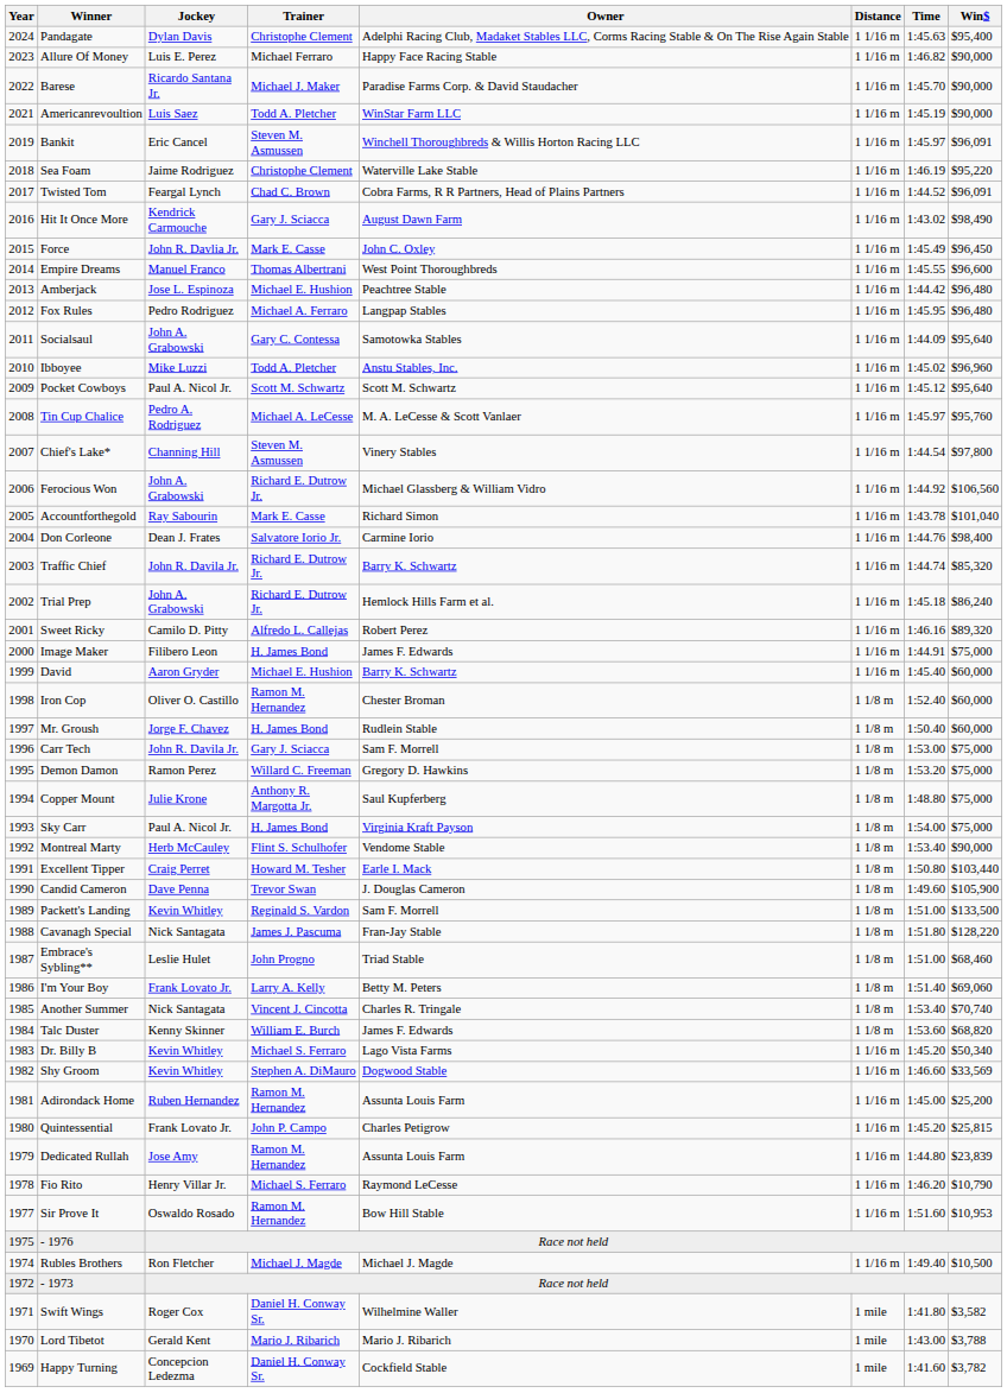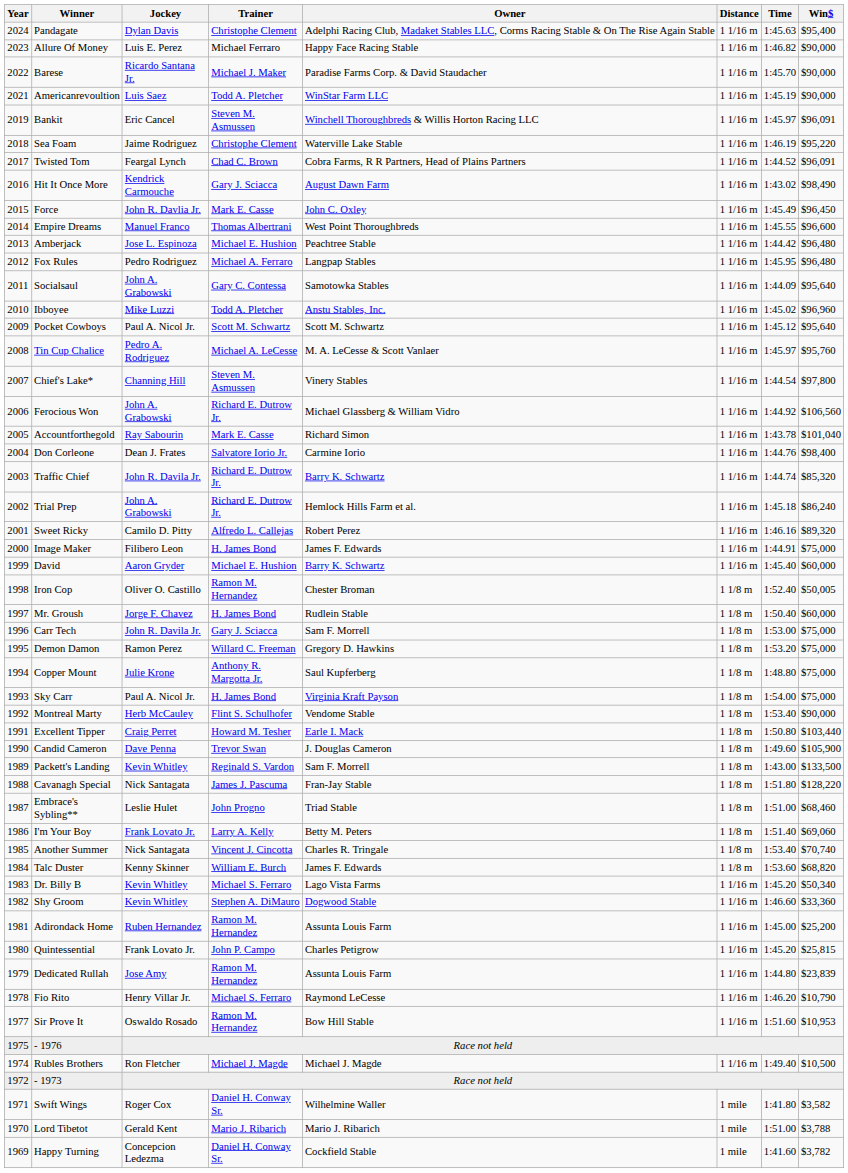 <table class="wikitable sortable" style="font-size:90%">
 <tr>
 <th style="width:30px">Year</th>
 <th style="width:110px">Winner</th>
 <th style="width:110px">Jockey</th>
 <th style="width:120px">Trainer</th>
 <th>Owner</th>
 <th style="width:35px">Distance</th>
 <th style="width:25px">Time</th>
 <th style="width:25px">Win<a href='#'>$</a></th>
 </tr>
 <tr>
 <td align=center>2024</td>
 <td>Pandagate</td>
 <td><a href='#'>Dylan Davis</a></td>
 <td><a href='#'>Christophe Clement</a></td>
 <td>Adelphi Racing Club, <a href='#'>Madaket Stables LLC</a>, Corms Racing Stable & On The Rise Again Stable</td>
 <td>1 1/16 m</td>
 <td>1:45.63</td>
 <td>$95,400</td>
 </tr>
 <tr>
 <td align=center>2023</td>
 <td>Allure Of Money</td>
 <td>Luis E. Perez</td>
 <td>Michael Ferraro</td>
 <td>Happy Face Racing Stable</td>
 <td>1 1/16 m</td>
 <td>1:46.82</td>
 <td>$90,000</td>
 </tr>
 <tr>
 <td align=center>2022</td>
 <td>Barese</td>
 <td><a href='#'>Ricardo Santana Jr.</a></td>
 <td><a href='#'>Michael J. Maker</a></td>
 <td>Paradise Farms Corp. & David Staudacher</td>
 <td>1 1/16 m</td>
 <td>1:45.70</td>
 <td>$90,000</td>
 </tr>
 <tr>
 <td align=center>2021</td>
 <td>Americanrevoultion</td>
 <td><a href='#'>Luis Saez</a></td>
 <td><a href='#'>Todd A. Pletcher</a></td>
 <td><a href='#'>WinStar Farm LLC</a></td>
 <td>1 1/16 m</td>
 <td>1:45.19</td>
 <td>$90,000</td>
 </tr>
 <tr>
 <td align=center>2019</td>
 <td>Bankit</td>
 <td>Eric Cancel</td>
 <td><a href='#'>Steven M. Asmussen</a></td>
 <td><a href='#'>Winchell Thoroughbreds</a> & Willis Horton Racing LLC</td>
 <td>1 1/16 m</td>
 <td>1:45.97</td>
 <td>$96,091</td>
 </tr>
 <tr>
 <td align=center>2018</td>
 <td>Sea Foam</td>
 <td>Jaime Rodriguez</td>
 <td><a href='#'>Christophe Clement</a></td>
 <td>Waterville Lake Stable</td>
 <td>1 1/16 m</td>
 <td>1:46.19</td>
 <td>$95,220</td>
 </tr>
 <tr>
 <td align=center>2017</td>
 <td>Twisted Tom</td>
 <td>Feargal Lynch</td>
 <td><a href='#'>Chad C. Brown</a></td>
 <td>Cobra Farms, R R Partners, Head of Plains Partners</td>
 <td>1 1/16 m</td>
 <td>1:44.52</td>
 <td>$96,091</td>
 </tr>
 <tr>
 <td align=center>2016</td>
 <td>Hit It Once More</td>
 <td><a href='#'>Kendrick Carmouche</a></td>
 <td><a href='#'>Gary J. Sciacca</a></td>
 <td><a href='#'>August Dawn Farm</a></td>
 <td>1 1/16 m</td>
 <td>1:43.02</td>
 <td>$98,490</td>
 </tr>
 <tr>
 <td align=center>2015</td>
 <td>Force</td>
 <td><a href='#'>John R. Davlia Jr.</a></td>
 <td><a href='#'>Mark E. Casse</a></td>
 <td><a href='#'>John C. Oxley</a></td>
 <td>1 1/16 m</td>
 <td>1:45.49</td>
 <td>$96,450</td>
 </tr>
 <tr>
 <td align=center>2014</td>
 <td>Empire Dreams</td>
 <td><a href='#'>Manuel Franco</a></td>
 <td><a href='#'>Thomas Albertrani</a></td>
 <td>West Point Thoroughbreds</td>
 <td>1 1/16 m</td>
 <td>1:45.55</td>
 <td>$96,600</td>
 </tr>
 <tr>
 <td align=center>2013</td>
 <td>Amberjack</td>
 <td><a href='#'>Jose L. Espinoza</a></td>
 <td><a href='#'>Michael E. Hushion</a></td>
 <td>Peachtree Stable</td>
 <td>1 1/16 m</td>
 <td>1:44.42</td>
 <td>$96,480</td>
 </tr>
 <tr>
 <td align=center>2012</td>
 <td>Fox Rules</td>
 <td>Pedro Rodriguez</td>
 <td><a href='#'>Michael A. Ferraro</a></td>
 <td>Langpap Stables</td>
 <td>1 1/16 m</td>
 <td>1:45.95</td>
 <td>$96,480</td>
 </tr>
 <tr>
 <td align=center>2011</td>
 <td>Socialsaul</td>
 <td><a href='#'>John A. Grabowski</a></td>
 <td><a href='#'>Gary C. Contessa</a></td>
 <td>Samotowka Stables</td>
 <td>1 1/16 m</td>
 <td>1:44.09</td>
 <td>$95,640</td>
 </tr>
 <tr>
 <td align=center>2010</td>
 <td>Ibboyee</td>
 <td><a href='#'>Mike Luzzi</a></td>
 <td><a href='#'>Todd A. Pletcher</a></td>
 <td><a href='#'>Anstu Stables, Inc.</a></td>
 <td>1 1/16 m</td>
 <td>1:45.02</td>
 <td>$96,960</td>
 </tr>
 <tr>
 <td align=center>2009</td>
 <td>Pocket Cowboys</td>
 <td>Paul A. Nicol Jr.</td>
 <td><a href='#'>Scott M. Schwartz</a></td>
 <td>Scott M. Schwartz</td>
 <td>1 1/16 m</td>
 <td>1:45.12</td>
 <td>$95,640</td>
 </tr>
 <tr>
 <td align=center>2008</td>
 <td><a href='#'>Tin Cup Chalice</a></td>
 <td><a href='#'>Pedro A. Rodriguez</a></td>
 <td><a href='#'>Michael A. LeCesse</a></td>
 <td>M. A. LeCesse & Scott Vanlaer</td>
 <td>1 1/16 m</td>
 <td>1:45.97</td>
 <td>$95,760</td>
 </tr>
 <tr>
 <td align=center>2007</td>
 <td>Chief's Lake*</td>
 <td><a href='#'>Channing Hill</a></td>
 <td><a href='#'>Steven M. Asmussen</a></td>
 <td>Vinery Stables</td>
 <td>1 1/16 m</td>
 <td>1:44.54</td>
 <td>$97,800</td>
 </tr>
 <tr>
 <td align=center>2006</td>
 <td>Ferocious Won</td>
 <td><a href='#'>John A. Grabowski</a></td>
 <td><a href='#'>Richard E. Dutrow Jr.</a></td>
 <td>Michael Glassberg & William Vidro</td>
 <td>1 1/16 m</td>
 <td>1:44.92</td>
 <td>$106,560</td>
 </tr>
 <tr>
 <td align=center>2005</td>
 <td>Accountforthegold</td>
 <td><a href='#'>Ray Sabourin</a></td>
 <td><a href='#'>Mark E. Casse</a></td>
 <td>Richard Simon</td>
 <td>1 1/16 m</td>
 <td>1:43.78</td>
 <td>$101,040</td>
 </tr>
 <tr>
 <td align=center>2004</td>
 <td>Don Corleone</td>
 <td>Dean J. Frates</td>
 <td><a href='#'>Salvatore Iorio Jr.</a></td>
 <td>Carmine Iorio</td>
 <td>1 1/16 m</td>
 <td>1:44.76</td>
 <td>$98,400</td>
 </tr>
 <tr>
 <td align=center>2003</td>
 <td>Traffic Chief</td>
 <td><a href='#'>John R. Davila Jr.</a></td>
 <td><a href='#'>Richard E. Dutrow Jr.</a></td>
 <td><a href='#'>Barry K. Schwartz</a></td>
 <td>1 1/16 m</td>
 <td>1:44.74</td>
 <td>$85,320</td>
 </tr>
 <tr>
 <td align=center>2002</td>
 <td>Trial Prep</td>
 <td><a href='#'>John A. Grabowski</a></td>
 <td><a href='#'>Richard E. Dutrow Jr.</a></td>
 <td>Hemlock Hills Farm et al.</td>
 <td>1 1/16 m</td>
 <td>1:45.18</td>
 <td>$86,240</td>
 </tr>
 <tr>
 <td align=center>2001</td>
 <td>Sweet Ricky</td>
 <td>Camilo D. Pitty</td>
 <td><a href='#'>Alfredo L. Callejas</a></td>
 <td>Robert Perez</td>
 <td>1 1/16 m</td>
 <td>1:46.16</td>
 <td>$89,320</td>
 </tr>
 <tr>
 <td align=center>2000</td>
 <td>Image Maker</td>
 <td>Filibero Leon</td>
 <td><a href='#'>H. James Bond</a></td>
 <td>James F. Edwards</td>
 <td>1 1/16 m</td>
 <td>1:44.91</td>
 <td>$75,000</td>
 </tr>
 <tr>
 <td align=center>1999</td>
 <td>David</td>
 <td><a href='#'>Aaron Gryder</a></td>
 <td><a href='#'>Michael E. Hushion</a></td>
 <td><a href='#'>Barry K. Schwartz</a></td>
 <td>1 1/16 m</td>
 <td>1:45.40</td>
 <td>$60,000</td>
 </tr>
 <tr>
 <td align=center>1998</td>
 <td>Iron Cop</td>
 <td>Oliver O. Castillo</td>
 <td><a href='#'>Ramon M. Hernandez</a></td>
 <td>Chester Broman</td>
 <td>1 1/8 m</td>
 <td>1:52.40</td>
-<td>$60,000</td>
+<td>$50,005</td>
 </tr>
 <tr>
 <td align=center>1997</td>
 <td>Mr. Groush</td>
 <td><a href='#'>Jorge F. Chavez</a></td>
 <td><a href='#'>H. James Bond</a></td>
 <td>Rudlein Stable</td>
 <td>1 1/8 m</td>
 <td>1:50.40</td>
 <td>$60,000</td>
 </tr>
 <tr>
 <td align=center>1996</td>
 <td>Carr Tech</td>
 <td><a href='#'>John R. Davila Jr.</a></td>
 <td><a href='#'>Gary J. Sciacca</a></td>
 <td>Sam F. Morrell</td>
 <td>1 1/8 m</td>
 <td>1:53.00</td>
 <td>$75,000</td>
 </tr>
 <tr>
 <td align=center>1995</td>
 <td>Demon Damon</td>
 <td>Ramon Perez</td>
 <td><a href='#'>Willard C. Freeman</a></td>
 <td>Gregory D. Hawkins</td>
 <td>1 1/8 m</td>
 <td>1:53.20</td>
 <td>$75,000</td>
 </tr>
 <tr>
 <td align=center>1994</td>
 <td>Copper Mount</td>
 <td><a href='#'>Julie Krone</a></td>
 <td><a href='#'>Anthony R. Margotta Jr.</a></td>
 <td>Saul Kupferberg</td>
 <td>1 1/8 m</td>
 <td>1:48.80</td>
 <td>$75,000</td>
 </tr>
 <tr>
 <td align=center>1993</td>
 <td>Sky Carr</td>
 <td>Paul A. Nicol Jr.</td>
 <td><a href='#'>H. James Bond</a></td>
 <td><a href='#'>Virginia Kraft Payson</a></td>
 <td>1 1/8 m</td>
 <td>1:54.00</td>
 <td>$75,000</td>
 </tr>
 <tr>
 <td align=center>1992</td>
 <td>Montreal Marty</td>
 <td><a href='#'>Herb McCauley</a></td>
 <td><a href='#'>Flint S. Schulhofer</a></td>
 <td>Vendome Stable</td>
 <td>1 1/8 m</td>
 <td>1:53.40</td>
 <td>$90,000</td>
 </tr>
 <tr>
 <td align=center>1991</td>
 <td>Excellent Tipper</td>
 <td><a href='#'>Craig Perret</a></td>
 <td><a href='#'>Howard M. Tesher</a></td>
 <td><a href='#'>Earle I. Mack</a></td>
 <td>1 1/8 m</td>
 <td>1:50.80</td>
 <td>$103,440</td>
 </tr>
 <tr>
 <td align=center>1990</td>
 <td>Candid Cameron</td>
 <td><a href='#'>Dave Penna</a></td>
 <td><a href='#'>Trevor Swan</a></td>
 <td>J. Douglas Cameron</td>
 <td>1 1/8 m</td>
 <td>1:49.60</td>
 <td>$105,900</td>
 </tr>
 <tr>
 <td align=center>1989</td>
 <td>Packett's Landing</td>
 <td><a href='#'>Kevin Whitley</a></td>
 <td><a href='#'>Reginald S. Vardon</a></td>
 <td>Sam F. Morrell</td>
 <td>1 1/8 m</td>
-<td>1:51.00</td>
+<td>1:43.00</td>
 <td>$133,500</td>
 </tr>
 <tr>
 <td align=center>1988</td>
 <td>Cavanagh Special</td>
 <td>Nick Santagata</td>
 <td><a href='#'>James J. Pascuma</a></td>
 <td>Fran-Jay Stable</td>
 <td>1 1/8 m</td>
 <td>1:51.80</td>
 <td>$128,220</td>
 </tr>
 <tr>
 <td align=center>1987</td>
 <td>Embrace's Sybling**</td>
 <td>Leslie Hulet</td>
 <td><a href='#'>John Progno</a></td>
 <td>Triad Stable</td>
 <td>1 1/8 m</td>
 <td>1:51.00</td>
 <td>$68,460</td>
 </tr>
 <tr>
 <td align=center>1986</td>
 <td>I'm Your Boy</td>
 <td><a href='#'>Frank Lovato Jr.</a></td>
 <td><a href='#'>Larry A. Kelly</a></td>
 <td>Betty M. Peters</td>
 <td>1 1/8 m</td>
 <td>1:51.40</td>
 <td>$69,060</td>
 </tr>
 <tr>
 <td align=center>1985</td>
 <td>Another Summer</td>
 <td>Nick Santagata</td>
 <td><a href='#'>Vincent J. Cincotta</a></td>
 <td>Charles R. Tringale</td>
 <td>1 1/8 m</td>
 <td>1:53.40</td>
 <td>$70,740</td>
 </tr>
 <tr>
 <td align=center>1984</td>
 <td>Talc Duster</td>
 <td>Kenny Skinner</td>
 <td><a href='#'>William E. Burch</a></td>
 <td>James F. Edwards</td>
 <td>1 1/8 m</td>
 <td>1:53.60</td>
 <td>$68,820</td>
 </tr>
 <tr>
 <td align=center>1983</td>
 <td>Dr. Billy B</td>
 <td><a href='#'>Kevin Whitley</a></td>
 <td><a href='#'>Michael S. Ferraro</a></td>
 <td>Lago Vista Farms</td>
 <td>1 1/16 m</td>
 <td>1:45.20</td>
 <td>$50,340</td>
 </tr>
 <tr>
 <td align=center>1982</td>
 <td>Shy Groom</td>
 <td><a href='#'>Kevin Whitley</a></td>
 <td><a href='#'>Stephen A. DiMauro</a></td>
 <td><a href='#'>Dogwood Stable</a></td>
 <td>1 1/16 m</td>
 <td>1:46.60</td>
-<td>$33,569</td>
+<td>$33,360</td>
 </tr>
 <tr>
 <td align=center>1981</td>
 <td>Adirondack Home</td>
 <td><a href='#'>Ruben Hernandez</a></td>
 <td><a href='#'>Ramon M. Hernandez</a></td>
 <td>Assunta Louis Farm</td>
 <td>1 1/16 m</td>
 <td>1:45.00</td>
 <td>$25,200</td>
 </tr>
 <tr>
 <td align=center>1980</td>
 <td>Quintessential</td>
 <td>Frank Lovato Jr.</td>
 <td><a href='#'>John P. Campo</a></td>
 <td>Charles Petigrow</td>
 <td>1 1/16 m</td>
 <td>1:45.20</td>
 <td>$25,815</td>
 </tr>
 <tr>
 <td align=center>1979</td>
 <td>Dedicated Rullah</td>
 <td><a href='#'>Jose Amy</a></td>
 <td><a href='#'>Ramon M. Hernandez</a></td>
 <td>Assunta Louis Farm</td>
 <td>1 1/16 m</td>
 <td>1:44.80</td>
 <td>$23,839</td>
 </tr>
 <tr>
 <td align=center>1978</td>
 <td>Fio Rito</td>
 <td>Henry Villar Jr.</td>
 <td><a href='#'>Michael S. Ferraro</a></td>
 <td>Raymond LeCesse</td>
 <td>1 1/16 m</td>
 <td>1:46.20</td>
 <td>$10,790</td>
 </tr>
 <tr>
 <td align=center>1977</td>
 <td>Sir Prove It</td>
 <td>Oswaldo Rosado</td>
 <td><a href='#'>Ramon M. Hernandez</a></td>
 <td>Bow Hill Stable</td>
 <td>1 1/16 m</td>
 <td>1:51.60</td>
 <td>$10,953</td>
 </tr>
 <tr bgcolor="#eeeeee">
 <td align=center>1975</td>
 <td>- 1976</td>
 <td colspan="7" align="center"><em>Race not held</em></td>
 </tr>
 <tr>
 <td align=center>1974</td>
 <td>Rubles Brothers</td>
 <td>Ron Fletcher</td>
 <td><a href='#'>Michael J. Magde</a></td>
 <td>Michael J. Magde</td>
 <td>1 1/16 m</td>
 <td>1:49.40</td>
 <td>$10,500</td>
 </tr>
 <tr bgcolor="#eeeeee">
 <td align=center>1972</td>
 <td>- 1973</td>
 <td colspan="7" align="center"><em>Race not held</em></td>
 </tr>
 <tr>
 <td align=center>1971</td>
 <td>Swift Wings</td>
 <td>Roger Cox</td>
 <td><a href='#'>Daniel H. Conway Sr.</a></td>
 <td>Wilhelmine Waller</td>
 <td>1 mile</td>
 <td>1:41.80</td>
 <td>$3,582</td>
 </tr>
 <tr>
 <td align=center>1970</td>
 <td>Lord Tibetot</td>
 <td>Gerald Kent</td>
 <td><a href='#'>Mario J. Ribarich</a></td>
 <td>Mario J. Ribarich</td>
 <td>1 mile</td>
-<td>1:43.00</td>
+<td>1:51.00</td>
 <td>$3,788</td>
 </tr>
 <tr>
 <td align=center>1969</td>
 <td>Happy Turning</td>
 <td>Concepcion Ledezma</td>
 <td><a href='#'>Daniel H. Conway Sr.</a></td>
 <td>Cockfield Stable</td>
 <td>1 mile</td>
 <td>1:41.60</td>
 <td>$3,782</td>
 </tr>
 </table>
